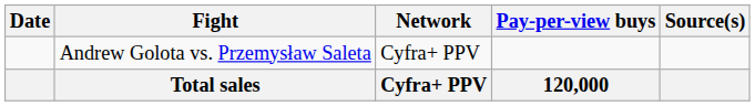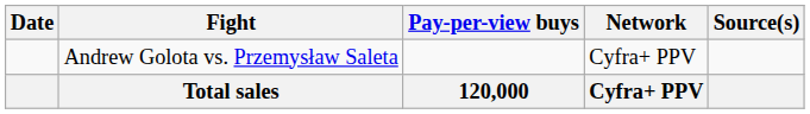 <table class="wikitable">
 <tr>
 <th>Date</th>
 <th>Fight</th>
+<th><a href='#'>Pay-per-view</a> buys</th>
 <th>Network</th>
-<th><a href='#'>Pay-per-view</a> buys</th>
 <th>Source(s)</th>
 </tr>
 <tr>
 <td></td>
 <td>Andrew Golota vs. <a href='#'>Przemysław Saleta</a></td>
+<td></td>
 <td>Cyfra+ PPV</td>
-<td></td>
 <td></td>
 </tr>
 <tr>
 <th></th>
 <th>Total sales</th>
+<th>120,000</th>
 <th><strong>Cyfra+ PPV</strong></th>
-<th>120,000</th>
 <th></th>
 </tr>
 </table>
